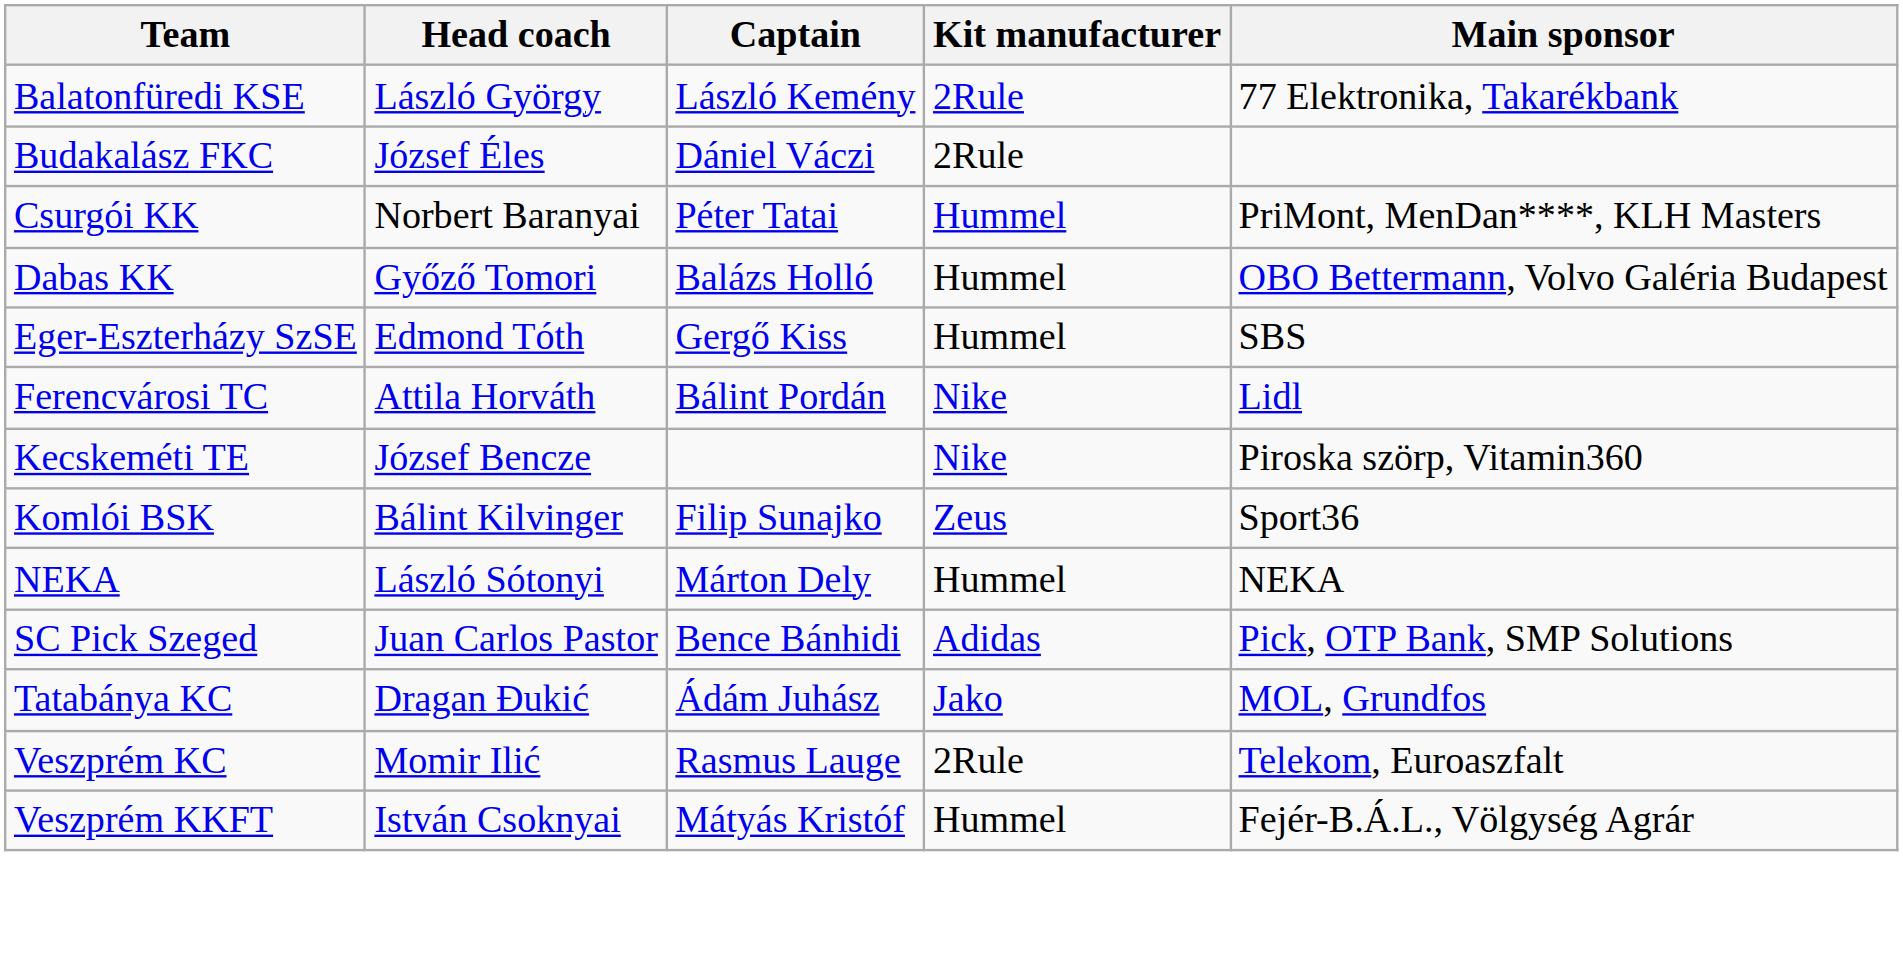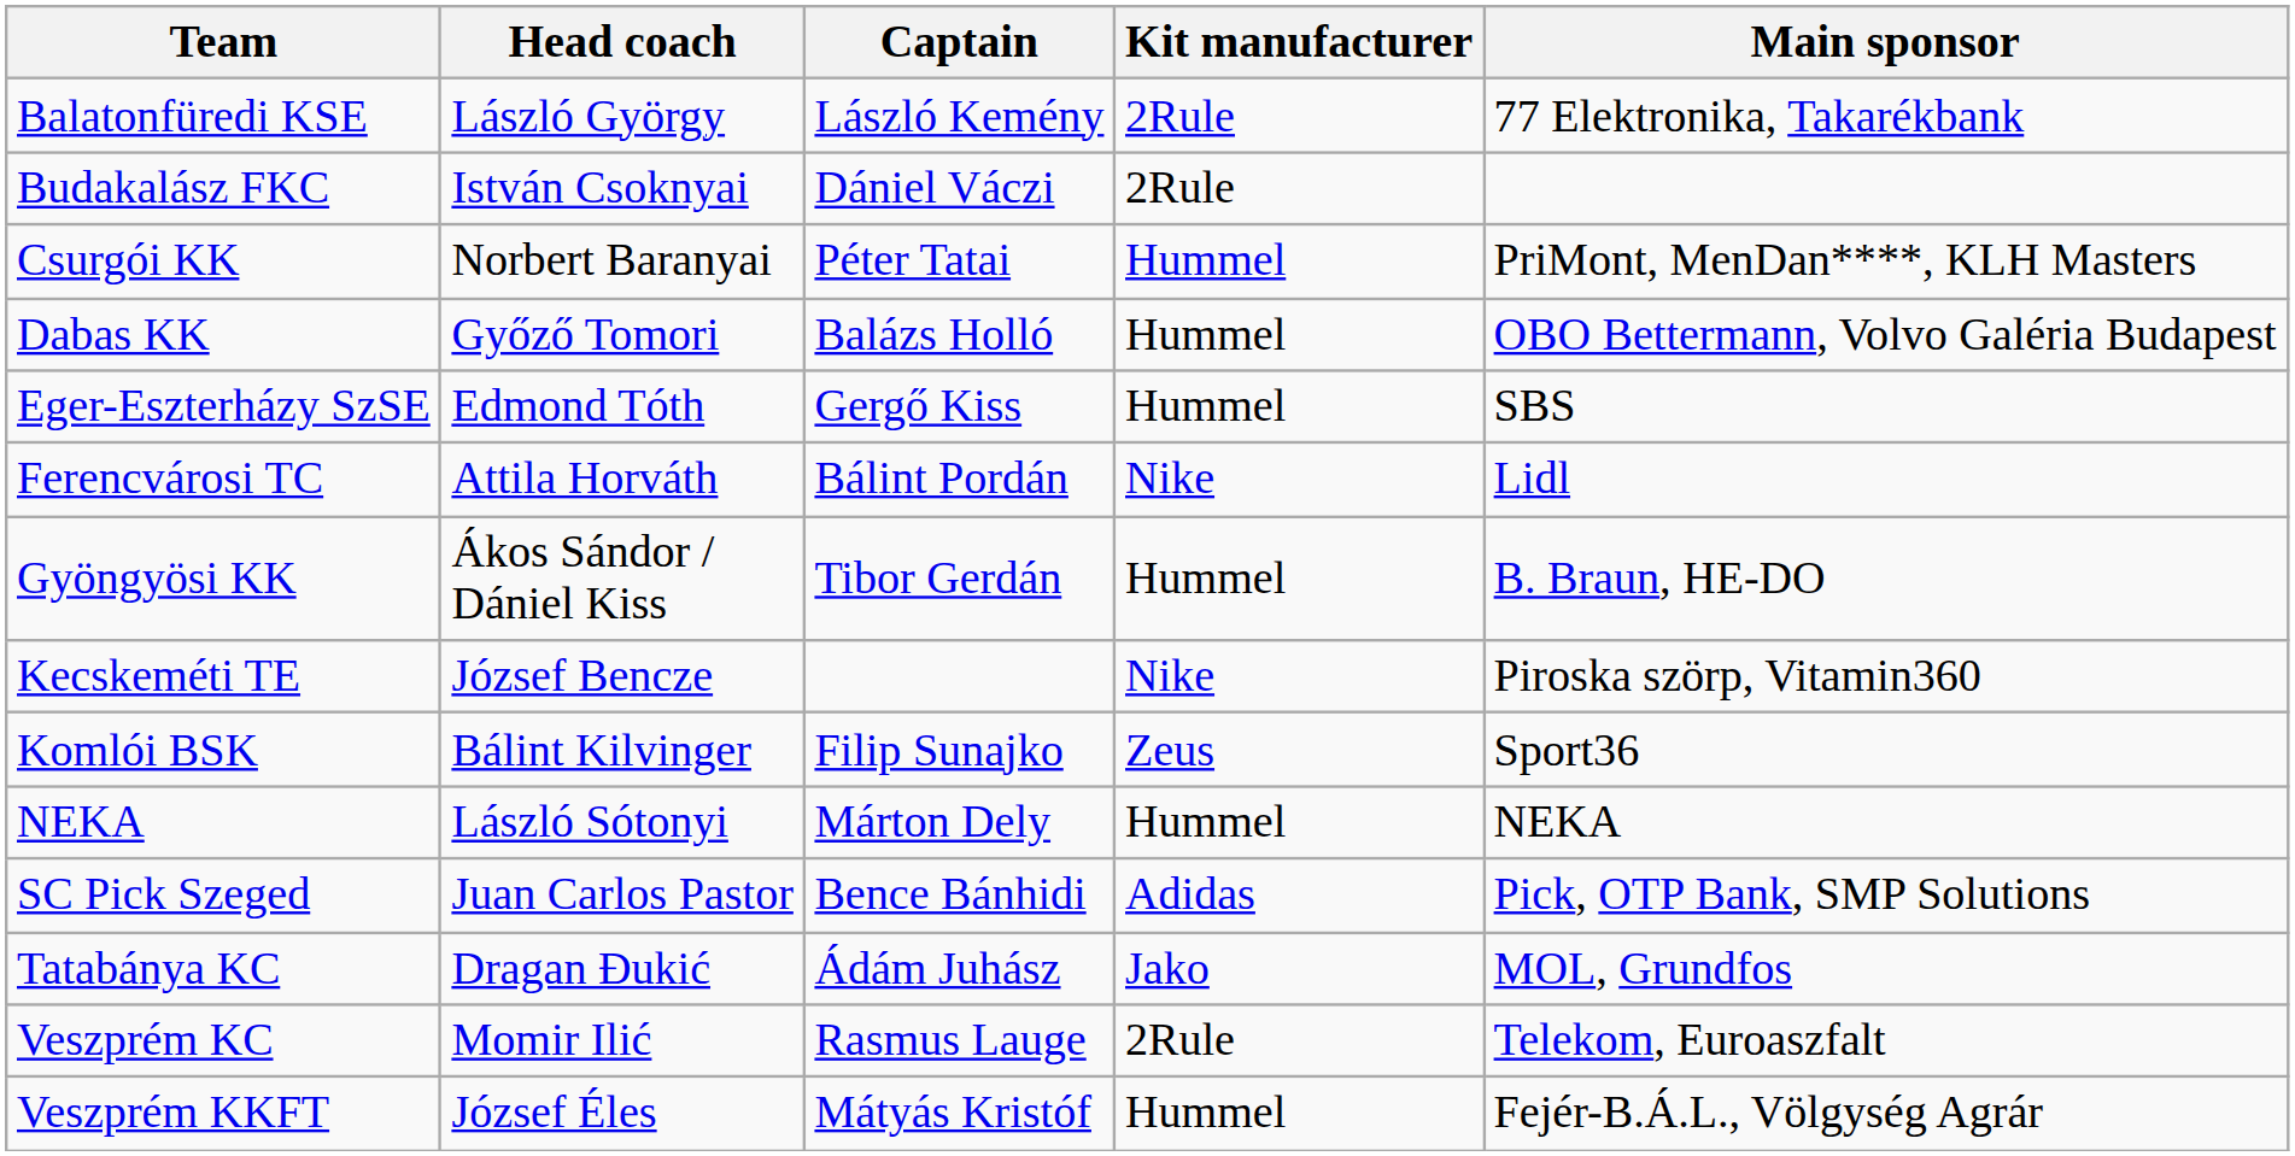 <table class="wikitable sortable" left;>
 <tr>
 <th>Team</th>
 <th>Head coach</th>
 <th>Captain</th>
 <th>Kit manufacturer</th>
 <th>Main sponsor</th>
 </tr>
 <tr>
 <td><a href='#'>Balatonfüredi KSE</a></td>
 <td> <a href='#'>László György</a></td>
 <td> <a href='#'>László Kemény</a></td>
 <td><a href='#'>2Rule</a></td>
 <td>77 Elektronika, <a href='#'>Takarékbank</a></td>
 </tr>
 <tr>
 <td><a href='#'>Budakalász FKC</a></td>
-<td> <a href='#'>József Éles</a></td>
+<td> <a href='#'>István Csoknyai</a></td>
 <td> <a href='#'>Dániel Váczi</a></td>
 <td>2Rule</td>
 <td></td>
 </tr>
 <tr>
 <td><a href='#'>Csurgói KK</a></td>
 <td> Norbert Baranyai</td>
 <td> <a href='#'>Péter Tatai</a></td>
 <td><a href='#'>Hummel</a></td>
 <td>PriMont, MenDan****, KLH Masters</td>
 </tr>
 <tr>
 <td><a href='#'>Dabas KK</a></td>
 <td> <a href='#'>Győző Tomori</a></td>
 <td> <a href='#'>Balázs Holló</a></td>
 <td>Hummel</td>
 <td><a href='#'>OBO Bettermann</a>, Volvo Galéria Budapest</td>
 </tr>
 <tr>
 <td><a href='#'>Eger-Eszterházy SzSE</a></td>
 <td> <a href='#'>Edmond Tóth</a></td>
 <td> <a href='#'>Gergő Kiss</a></td>
 <td>Hummel</td>
 <td>SBS</td>
 </tr>
 <tr>
 <td><a href='#'>Ferencvárosi TC</a></td>
 <td> <a href='#'>Attila Horváth</a></td>
 <td> <a href='#'>Bálint Pordán</a></td>
 <td><a href='#'>Nike</a></td>
 <td><a href='#'>Lidl</a></td>
+</tr>
+<tr>
+<td><a href='#'>Gyöngyösi KK</a></td>
+<td> Ákos Sándor /<br> Dániel Kiss</td>
+<td> <a href='#'>Tibor Gerdán</a></td>
+<td>Hummel</td>
+<td><a href='#'>B. Braun</a>, HE-DO</td>
 </tr>
 <tr>
 <td><a href='#'>Kecskeméti TE</a></td>
 <td> <a href='#'>József Bencze</a></td>
 <td></td>
 <td><a href='#'>Nike</a></td>
 <td>Piroska szörp, Vitamin360</td>
 </tr>
 <tr>
 <td><a href='#'>Komlói BSK</a></td>
 <td> <a href='#'>Bálint Kilvinger</a></td>
 <td> <a href='#'>Filip Sunajko</a></td>
 <td><a href='#'>Zeus</a></td>
 <td>Sport36</td>
 </tr>
 <tr>
 <td><a href='#'>NEKA</a></td>
 <td> <a href='#'>László Sótonyi</a></td>
 <td> <a href='#'>Márton Dely</a></td>
 <td>Hummel</td>
 <td>NEKA</td>
 </tr>
 <tr>
 <td><a href='#'>SC Pick Szeged</a></td>
 <td> <a href='#'>Juan Carlos Pastor</a></td>
 <td> <a href='#'>Bence Bánhidi</a></td>
 <td><a href='#'>Adidas</a></td>
 <td><a href='#'>Pick</a>, <a href='#'>OTP Bank</a>, SMP Solutions</td>
 </tr>
 <tr>
 <td><a href='#'>Tatabánya KC</a></td>
 <td> <a href='#'>Dragan Đukić</a></td>
 <td> <a href='#'>Ádám Juhász</a></td>
 <td><a href='#'>Jako</a></td>
 <td><a href='#'>MOL</a>, <a href='#'>Grundfos</a></td>
 </tr>
 <tr>
 <td><a href='#'>Veszprém KC</a></td>
 <td> <a href='#'>Momir Ilić</a></td>
 <td> <a href='#'>Rasmus Lauge</a></td>
 <td>2Rule</td>
 <td><a href='#'>Telekom</a>, Euroaszfalt</td>
 </tr>
 <tr>
 <td><a href='#'>Veszprém KKFT</a></td>
-<td> <a href='#'>István Csoknyai</a></td>
+<td> <a href='#'>József Éles</a></td>
 <td> <a href='#'>Mátyás Kristóf</a></td>
 <td>Hummel</td>
 <td>Fejér-B.Á.L., Völgység Agrár</td>
 </tr>
 </table>
